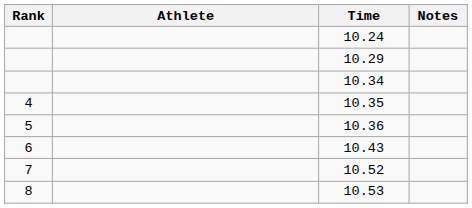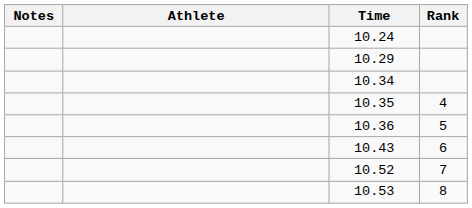 <table class="wikitable" style="text-align:center">
 <tr>
-<th width=40>Rank</th>
+<th width=50>Notes</th>
 <th width=250>Athlete</th>
 <th width=80>Time</th>
-<th width=50>Notes</th>
+<th width=40>Rank</th>
 </tr>
 <tr>
 <td></td>
 <td align=left></td>
 <td>10.24</td>
 <td></td>
 </tr>
 <tr>
 <td></td>
 <td align=left></td>
 <td>10.29</td>
 <td></td>
 </tr>
 <tr>
 <td></td>
 <td align=left></td>
 <td>10.34</td>
 <td></td>
 </tr>
 <tr>
-<td>4</td>
+<td></td>
 <td align=left></td>
 <td>10.35</td>
-<td></td>
+<td>4</td>
 </tr>
 <tr>
-<td>5</td>
+<td></td>
 <td align=left></td>
 <td>10.36</td>
-<td></td>
+<td>5</td>
 </tr>
 <tr>
-<td>6</td>
+<td></td>
 <td align=left></td>
 <td>10.43</td>
-<td></td>
+<td>6</td>
 </tr>
 <tr>
-<td>7</td>
+<td></td>
 <td align=left></td>
 <td>10.52</td>
-<td></td>
+<td>7</td>
 </tr>
 <tr>
-<td>8</td>
+<td></td>
 <td align=left></td>
 <td>10.53</td>
-<td></td>
+<td>8</td>
 </tr>
 </table>
